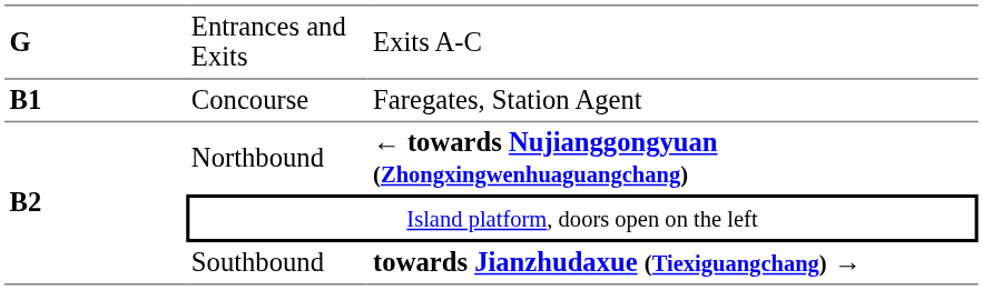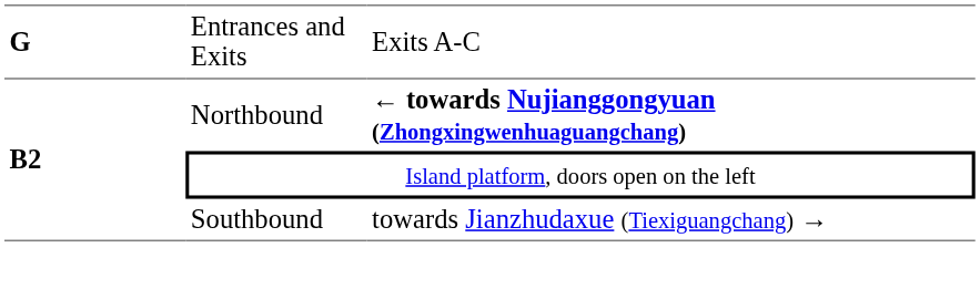 <table cellspacing=0 cellpadding=3>
 <tr>
 <td style="border-top:solid 1px gray;border-bottom:solid 1px gray;" width=100><strong>G</strong></td>
 <td style="border-top:solid 1px gray;border-bottom:solid 1px gray;" width=100>Entrances and Exits</td>
 <td style="border-top:solid 1px gray;border-bottom:solid 1px gray;" width=350>Exits A-C</td>
-</tr>
-<tr>
-<td style="border-bottom:solid 1px gray;"><strong>B1</strong></td>
-<td style="border-bottom:solid 1px gray;">Concourse</td>
-<td style="border-bottom:solid 1px gray;">Faregates, Station Agent</td>
 </tr>
 <tr>
 <td style="border-bottom:solid 1px gray;" rowspan=3><strong>B2</strong></td>
 <td>Northbound</td>
 <td><strong>←  towards <a href='#'>Nujianggongyuan</a> <small>(<a href='#'>Zhongxingwenhuaguangchang</a>)</small></strong></td>
 </tr>
 <tr>
 <td style="border-right:solid 2px black;border-left:solid 2px black;border-top:solid 2px black;border-bottom:solid 2px black;text-align:center;" colspan=2><small><a href='#'>Island platform</a>, doors open on the left</small></td>
 </tr>
 <tr>
 <td style="border-bottom:solid 1px gray;">Southbound</td>
-<td style="border-bottom:solid 1px gray;"><strong>  towards <a href='#'>Jianzhudaxue</a> <small>(<a href='#'>Tiexiguangchang</a>)</small> →</strong></td>
+<td style="border-bottom:solid 1px gray;">  towards <a href='#'>Jianzhudaxue</a> <small>(<a href='#'>Tiexiguangchang</a>)</small> →</td>
 </tr>
 </table>
